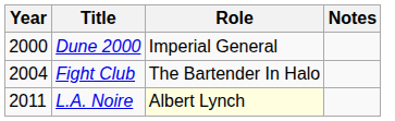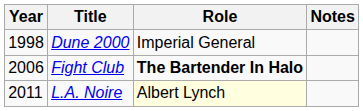 <table class="wikitable sortable">
 <tr>
 <th>Year</th>
 <th>Title</th>
 <th>Role</th>
 <th>Notes</th>
 </tr>
 <tr>
-<td>2000</td>
+<td>1998</td>
 <td><em><a href='#'>Dune 2000</a></em></td>
 <td>Imperial General</td>
 <td></td>
 </tr>
 <tr>
-<td>2004</td>
+<td>2006</td>
 <td><em><a href='#'>Fight Club</a></em></td>
-<td>The Bartender In Halo</td>
+<td><strong>The Bartender In Halo</strong></td>
 <td></td>
 </tr>
 <tr>
 <td>2011</td>
 <td><em><a href='#'>L.A. Noire</a></em></td>
 <td style="background: lightyellow;">Albert Lynch</td>
 <td></td>
 </tr>
 </table>
